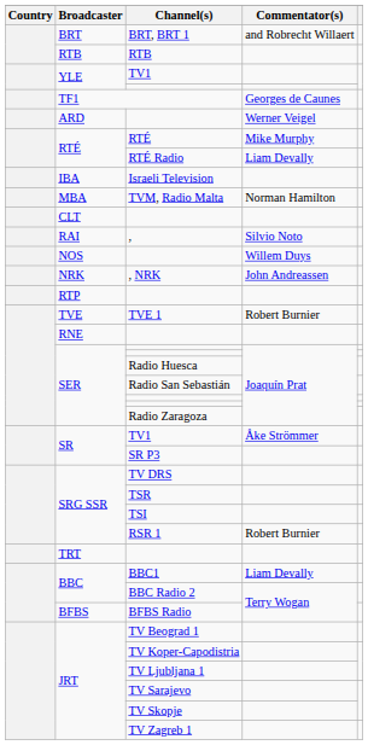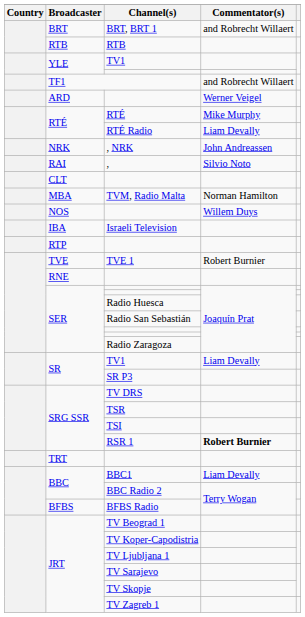 <table class="wikitable plainrowheaders sticky-header">
 <tr>
 </tr>
 <tr>
 <th scope="col">Country</th>
 <th scope="col">Broadcaster</th>
 <th scope="col">Channel(s)</th>
 <th scope="col">Commentator(s)</th>
 <th scope="col"></th>
 </tr>
 <tr>
 <th scope="rowgroup" rowspan="2"></th>
 <td><a href='#'>BRT</a></td>
 <td><a href='#'>BRT</a>, <a href='#'>BRT 1</a></td>
 <td> and Robrecht Willaert</td>
 <td style="text-align:center"></td>
 </tr>
 <tr>
 <td><a href='#'>RTB</a></td>
 <td><a href='#'>RTB</a></td>
 <td></td>
 <td style="text-align:center"></td>
 </tr>
 <tr>
 <th scope="rowgroup" rowspan="2"></th>
 <td rowspan="2"><a href='#'>YLE</a></td>
 <td><a href='#'>TV1</a></td>
 <td></td>
 <td rowspan="2" style="text-align:center"></td>
 </tr>
 <tr>
 <td></td>
 <td></td>
 </tr>
 <tr>
 <th scope="row"></th>
 <td colspan="2"><a href='#'>TF1</a></td>
-<td><a href='#'>Georges de Caunes</a></td>
+<td> and Robrecht Willaert</td>
 <td style="text-align:center"></td>
 </tr>
 <tr>
 <th scope="row"></th>
 <td><a href='#'>ARD</a></td>
 <td></td>
 <td><a href='#'>Werner Veigel</a></td>
 <td style="text-align:center"></td>
 </tr>
 <tr>
 <th scope="rowgroup" rowspan="2"></th>
 <td rowspan="2"><a href='#'>RTÉ</a></td>
 <td><a href='#'>RTÉ</a></td>
 <td><a href='#'>Mike Murphy</a></td>
 <td style="text-align:center"></td>
 </tr>
 <tr>
 <td><a href='#'>RTÉ Radio</a></td>
 <td><a href='#'>Liam Devally</a></td>
 <td style="text-align:center"></td>
 </tr>
 <tr>
 <th scope="row"></th>
-<td><a href='#'>IBA</a></td>
-<td><a href='#'>Israeli Television</a></td>
+<td><a href='#'>NRK</a></td>
+<td>, <a href='#'>NRK</a></td>
+<td><a href='#'>John Andreassen</a></td>
+<td style="text-align:center"></td>
+</tr>
+<tr>
+<th scope="row"></th>
+<td><a href='#'>RAI</a></td>
+<td>, </td>
+<td><a href='#'>Silvio Noto</a></td>
+<td style="text-align:center"></td>
+</tr>
+<tr>
+<th scope="row"></th>
+<td><a href='#'>CLT</a></td>
+<td></td>
 <td></td>
 <td style="text-align:center"></td>
 </tr>
 <tr>
 <th scope="row"></th>
 <td><a href='#'>MBA</a></td>
 <td><a href='#'>TVM</a>, <a href='#'>Radio Malta</a></td>
 <td>Norman Hamilton</td>
 <td style="text-align:center"></td>
 </tr>
 <tr>
 <th scope="row"></th>
-<td><a href='#'>CLT</a></td>
-<td></td>
-<td></td>
-<td style="text-align:center"></td>
-</tr>
-<tr>
-<th scope="row"></th>
-<td><a href='#'>RAI</a></td>
-<td>, </td>
-<td><a href='#'>Silvio Noto</a></td>
-<td style="text-align:center"></td>
-</tr>
-<tr>
-<th scope="row"></th>
 <td><a href='#'>NOS</a></td>
 <td></td>
 <td><a href='#'>Willem Duys</a></td>
 <td style="text-align:center"></td>
 </tr>
 <tr>
 <th scope="row"></th>
-<td><a href='#'>NRK</a></td>
-<td>, <a href='#'>NRK</a></td>
-<td><a href='#'>John Andreassen</a></td>
+<td><a href='#'>IBA</a></td>
+<td><a href='#'>Israeli Television</a></td>
+<td></td>
 <td style="text-align:center"></td>
 </tr>
 <tr>
 <th scope="row"></th>
 <td><a href='#'>RTP</a></td>
 <td></td>
 <td></td>
 <td style="text-align:center"></td>
 </tr>
 <tr>
 <th scope="row" rowspan="9"></th>
 <td><a href='#'>TVE</a></td>
 <td><a href='#'>TVE 1</a></td>
 <td>Robert Burnier</td>
 <td style="text-align:center"></td>
 </tr>
 <tr>
 <td><a href='#'>RNE</a></td>
 <td></td>
 <td></td>
 <td style="text-align:center"></td>
 </tr>
 <tr>
 <td rowspan="7"><a href='#'>SER</a></td>
 <td></td>
 <td rowspan="7"><a href='#'>Joaquín Prat</a></td>
 <td style="text-align:center"></td>
 </tr>
 <tr>
 <td></td>
 <td style="text-align:center"></td>
 </tr>
 <tr>
 <td>Radio Huesca</td>
 <td style="text-align:center"></td>
 </tr>
 <tr>
 <td>Radio San Sebastián</td>
 <td style="text-align:center"></td>
 </tr>
 <tr>
 <td></td>
 <td style="text-align:center"></td>
 </tr>
 <tr>
 <td></td>
 <td style="text-align:center"></td>
 </tr>
 <tr>
 <td>Radio Zaragoza</td>
 <td style="text-align:center"></td>
 </tr>
 <tr>
 <th scope="rowgroup" rowspan="2"></th>
 <td rowspan="2"><a href='#'>SR</a></td>
 <td><a href='#'>TV1</a></td>
-<td><a href='#'>Åke Strömmer</a></td>
+<td><a href='#'>Liam Devally</a></td>
 <td style="text-align:center"></td>
 </tr>
 <tr>
 <td><a href='#'>SR P3</a></td>
 <td></td>
 <td style="text-align:center"></td>
 </tr>
 <tr>
 <th scope="rowgroup" rowspan="4"></th>
 <td rowspan="4"><a href='#'>SRG SSR</a></td>
 <td><a href='#'>TV DRS</a></td>
 <td></td>
 <td style="text-align:center"></td>
 </tr>
 <tr>
 <td><a href='#'>TSR</a></td>
 <td></td>
 <td style="text-align:center"></td>
 </tr>
 <tr>
 <td><a href='#'>TSI</a></td>
 <td></td>
 <td style="text-align:center"></td>
 </tr>
 <tr>
 <td><a href='#'>RSR 1</a></td>
-<td>Robert Burnier</td>
+<td><strong>Robert Burnier</strong></td>
 <td style="text-align:center"></td>
 </tr>
 <tr>
 <th scope="row"></th>
 <td><a href='#'>TRT</a></td>
 <td></td>
 <td></td>
 <td style="text-align:center"></td>
 </tr>
 <tr>
 <th scope="rowgroup" rowspan="3"></th>
 <td rowspan="2"><a href='#'>BBC</a></td>
 <td><a href='#'>BBC1</a></td>
 <td><a href='#'>Liam Devally</a></td>
 <td style="text-align:center"></td>
 </tr>
 <tr>
 <td><a href='#'>BBC Radio 2</a></td>
 <td rowspan="2"><a href='#'>Terry Wogan</a></td>
 <td style="text-align:center"></td>
 </tr>
 <tr>
 <td><a href='#'>BFBS</a></td>
 <td><a href='#'>BFBS Radio</a></td>
 <td style="text-align:center"></td>
 </tr>
 <tr>
 <th scope="rowgroup" rowspan="6"></th>
 <td rowspan="6"><a href='#'>JRT</a></td>
 <td><a href='#'>TV Beograd 1</a></td>
 <td></td>
 <td style="text-align:center"></td>
 </tr>
 <tr>
 <td><a href='#'>TV Koper-Capodistria</a></td>
 <td></td>
 <td rowspan="2" style="text-align:center"></td>
 </tr>
 <tr>
 <td><a href='#'>TV Ljubljana 1</a></td>
 <td></td>
 </tr>
 <tr>
 <td><a href='#'>TV Sarajevo</a></td>
 <td></td>
 <td rowspan="2" style="text-align:center"></td>
 </tr>
 <tr>
 <td><a href='#'>TV Skopje</a></td>
 <td></td>
 </tr>
 <tr>
 <td><a href='#'>TV Zagreb 1</a></td>
 <td></td>
 <td style="text-align:center"></td>
 </tr>
 </table>
